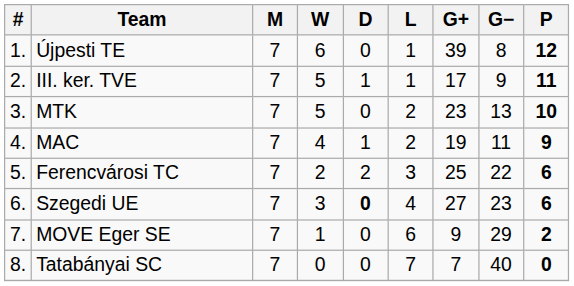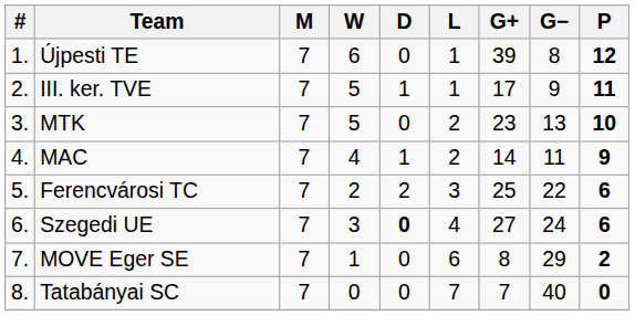 <table class="wikitable" style="text-align: center;">
 <tr>
 <th width="15">#</th>
 <th width="175">Team</th>
 <th width="30">M</th>
 <th width="30">W</th>
 <th width="30">D</th>
 <th width="30">L</th>
 <th width="30">G+</th>
 <th width="30">G−</th>
 <th width="30">P</th>
 </tr>
 <tr>
 <td>1.</td>
 <td align="left">Újpesti TE</td>
 <td>7</td>
 <td>6</td>
 <td>0</td>
 <td>1</td>
 <td>39</td>
 <td>8</td>
 <td><strong>12</strong></td>
 </tr>
 <tr>
 <td>2.</td>
 <td align="left">III. ker. TVE</td>
 <td>7</td>
 <td>5</td>
 <td>1</td>
 <td>1</td>
 <td>17</td>
 <td>9</td>
 <td><strong>11</strong></td>
 </tr>
 <tr>
 <td>3.</td>
 <td align="left">MTK</td>
 <td>7</td>
 <td>5</td>
 <td>0</td>
 <td>2</td>
 <td>23</td>
 <td>13</td>
 <td><strong>10</strong></td>
 </tr>
 <tr>
 <td>4.</td>
 <td align="left">MAC</td>
 <td>7</td>
 <td>4</td>
 <td>1</td>
 <td>2</td>
-<td>19</td>
+<td>14</td>
 <td>11</td>
 <td><strong>9</strong></td>
 </tr>
 <tr>
 <td>5.</td>
 <td align="left">Ferencvárosi TC</td>
 <td>7</td>
 <td>2</td>
 <td>2</td>
 <td>3</td>
 <td>25</td>
 <td>22</td>
 <td><strong>6</strong></td>
 </tr>
 <tr>
 <td>6.</td>
 <td align="left">Szegedi UE</td>
 <td>7</td>
 <td>3</td>
 <td><strong>0</strong></td>
 <td>4</td>
 <td>27</td>
-<td>23</td>
+<td>24</td>
 <td><strong>6</strong></td>
 </tr>
 <tr>
 <td>7.</td>
 <td align="left">MOVE Eger SE</td>
 <td>7</td>
 <td>1</td>
 <td>0</td>
 <td>6</td>
-<td>9</td>
+<td>8</td>
 <td>29</td>
 <td><strong>2</strong></td>
 </tr>
 <tr>
 <td>8.</td>
 <td align="left">Tatabányai SC</td>
 <td>7</td>
 <td>0</td>
 <td>0</td>
 <td>7</td>
 <td>7</td>
 <td>40</td>
 <td><strong>0</strong></td>
 </tr>
 <tr>
 </tr>
 </table>
